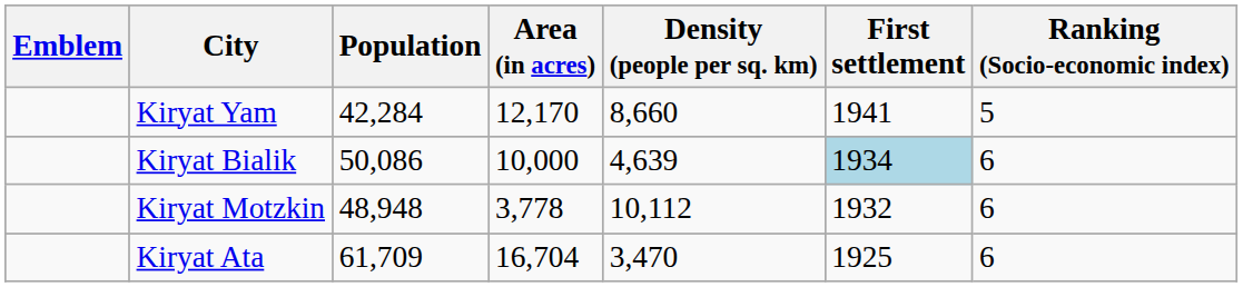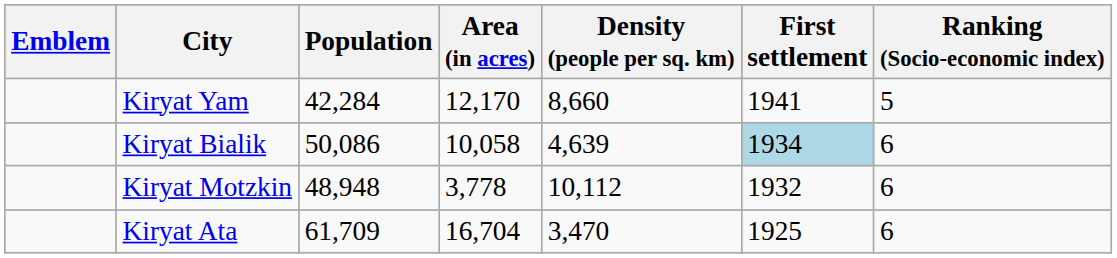 <table class="wikitable sortable">
 <tr>
 <th><a href='#'>Emblem</a></th>
 <th>City</th>
 <th>Population</th>
 <th>Area<br><small>(in <a href='#'>acres</a>)</small></th>
 <th>Density<br><small>(people per sq. km)</small></th>
 <th>First<br>settlement</th>
 <th>Ranking<br><small>(Socio-economic index</small><small>)</small></th>
 </tr>
 <tr>
 <td></td>
 <td><a href='#'>Kiryat Yam</a></td>
 <td>42,284</td>
 <td>12,170</td>
 <td>8,660</td>
 <td>1941</td>
 <td>5</td>
 </tr>
 <tr>
 <td></td>
 <td><a href='#'>Kiryat Bialik</a></td>
 <td>50,086</td>
-<td>10,000</td>
+<td>10,058</td>
 <td>4,639</td>
 <td style="background: lightblue;">1934</td>
 <td>6</td>
 </tr>
 <tr>
 <td></td>
 <td><a href='#'>Kiryat Motzkin</a></td>
 <td>48,948</td>
 <td>3,778</td>
 <td>10,112</td>
 <td>1932</td>
 <td>6</td>
 </tr>
 <tr>
 <td></td>
 <td><a href='#'>Kiryat Ata</a></td>
 <td>61,709</td>
 <td>16,704</td>
 <td>3,470</td>
 <td>1925</td>
 <td>6</td>
 </tr>
 </table>
